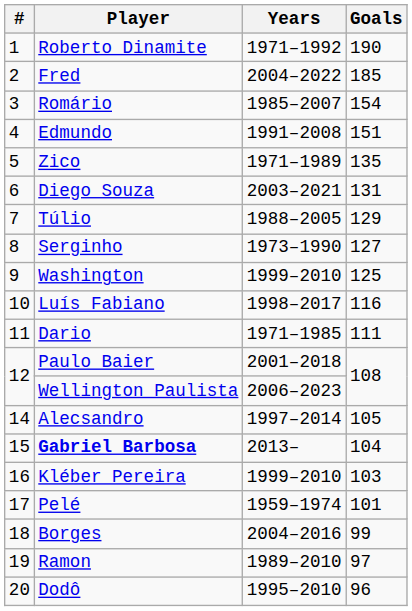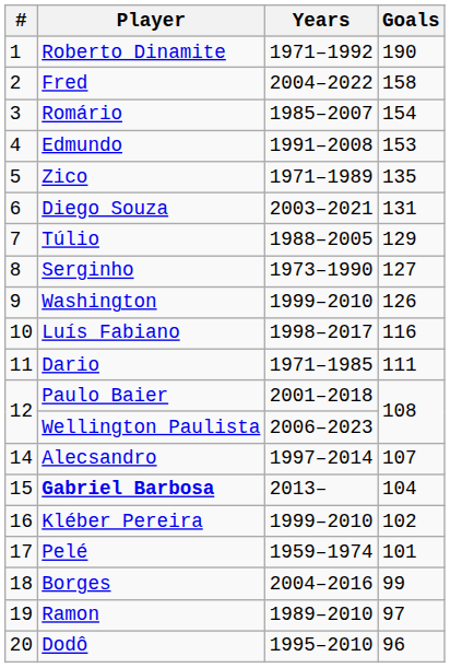 <table class="wikitable sortable" style="font-size:100%;">
 <tr>
 <th>#</th>
 <th>Player</th>
 <th>Years</th>
 <th>Goals</th>
 </tr>
 <tr>
 <td>1</td>
 <td><a href='#'>Roberto Dinamite</a></td>
 <td>1971–1992</td>
 <td>190</td>
 </tr>
 <tr>
 <td>2</td>
 <td><a href='#'>Fred</a></td>
 <td>2004–2022</td>
-<td>185</td>
+<td>158</td>
 </tr>
 <tr>
 <td>3</td>
 <td><a href='#'>Romário</a></td>
 <td>1985–2007</td>
 <td>154</td>
 </tr>
 <tr>
 <td>4</td>
 <td><a href='#'>Edmundo</a></td>
 <td>1991–2008</td>
-<td>151</td>
+<td>153</td>
 </tr>
 <tr>
 <td>5</td>
 <td><a href='#'>Zico</a></td>
 <td>1971–1989</td>
 <td>135</td>
 </tr>
 <tr>
 <td>6</td>
 <td><a href='#'>Diego Souza</a></td>
 <td>2003–2021</td>
 <td>131</td>
 </tr>
 <tr>
 <td>7</td>
 <td><a href='#'>Túlio</a></td>
 <td>1988–2005</td>
 <td>129</td>
 </tr>
 <tr>
 <td>8</td>
 <td><a href='#'>Serginho</a></td>
 <td>1973–1990</td>
 <td>127</td>
 </tr>
 <tr>
 <td>9</td>
 <td><a href='#'>Washington</a></td>
 <td>1999–2010</td>
-<td>125</td>
+<td>126</td>
 </tr>
 <tr>
 <td>10</td>
 <td><a href='#'>Luís Fabiano</a></td>
 <td>1998–2017</td>
 <td>116</td>
 </tr>
 <tr>
 <td>11</td>
 <td><a href='#'>Dario</a></td>
 <td>1971–1985</td>
 <td>111</td>
 </tr>
 <tr>
 <td rowspan=2>12</td>
 <td><a href='#'>Paulo Baier</a></td>
 <td>2001–2018</td>
 <td rowspan=2>108</td>
 </tr>
 <tr>
 <td><a href='#'>Wellington Paulista</a></td>
 <td>2006–2023</td>
 </tr>
 <tr>
 <td>14</td>
 <td><a href='#'>Alecsandro</a></td>
 <td>1997–2014</td>
-<td>105</td>
+<td>107</td>
 </tr>
 <tr>
 <td>15</td>
 <td><strong><a href='#'>Gabriel Barbosa</a></strong></td>
 <td>2013–</td>
 <td>104</td>
 </tr>
 <tr>
 <td>16</td>
 <td><a href='#'>Kléber Pereira</a></td>
 <td>1999–2010</td>
-<td>103</td>
+<td>102</td>
 </tr>
 <tr>
 <td>17</td>
 <td><a href='#'>Pelé</a></td>
 <td>1959–1974</td>
 <td>101</td>
 </tr>
 <tr>
 <td>18</td>
 <td><a href='#'>Borges</a></td>
 <td>2004–2016</td>
 <td>99</td>
 </tr>
 <tr>
 <td>19</td>
 <td><a href='#'>Ramon</a></td>
 <td>1989–2010</td>
 <td>97</td>
 </tr>
 <tr>
 <td>20</td>
 <td><a href='#'>Dodô</a></td>
 <td>1995–2010</td>
 <td>96</td>
 </tr>
 </table>
